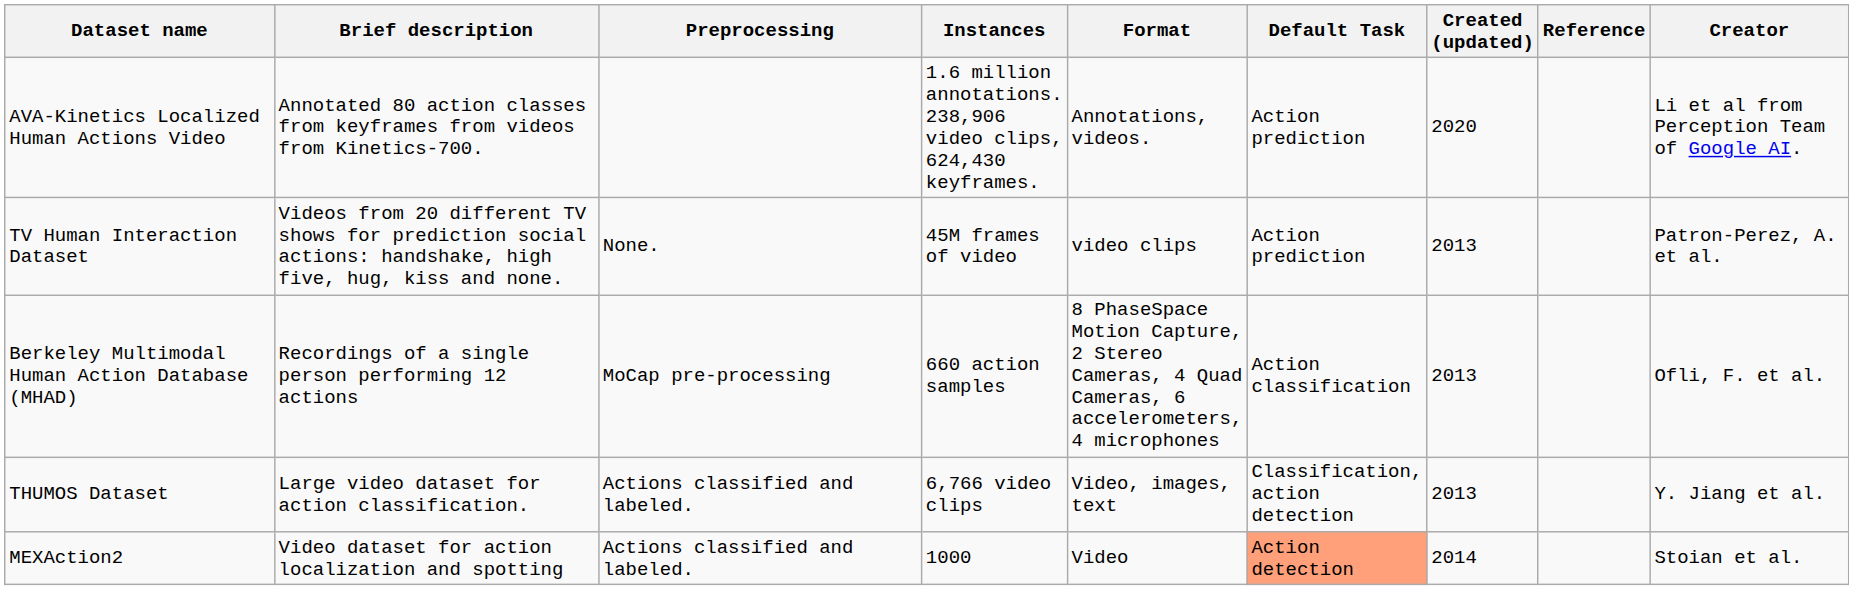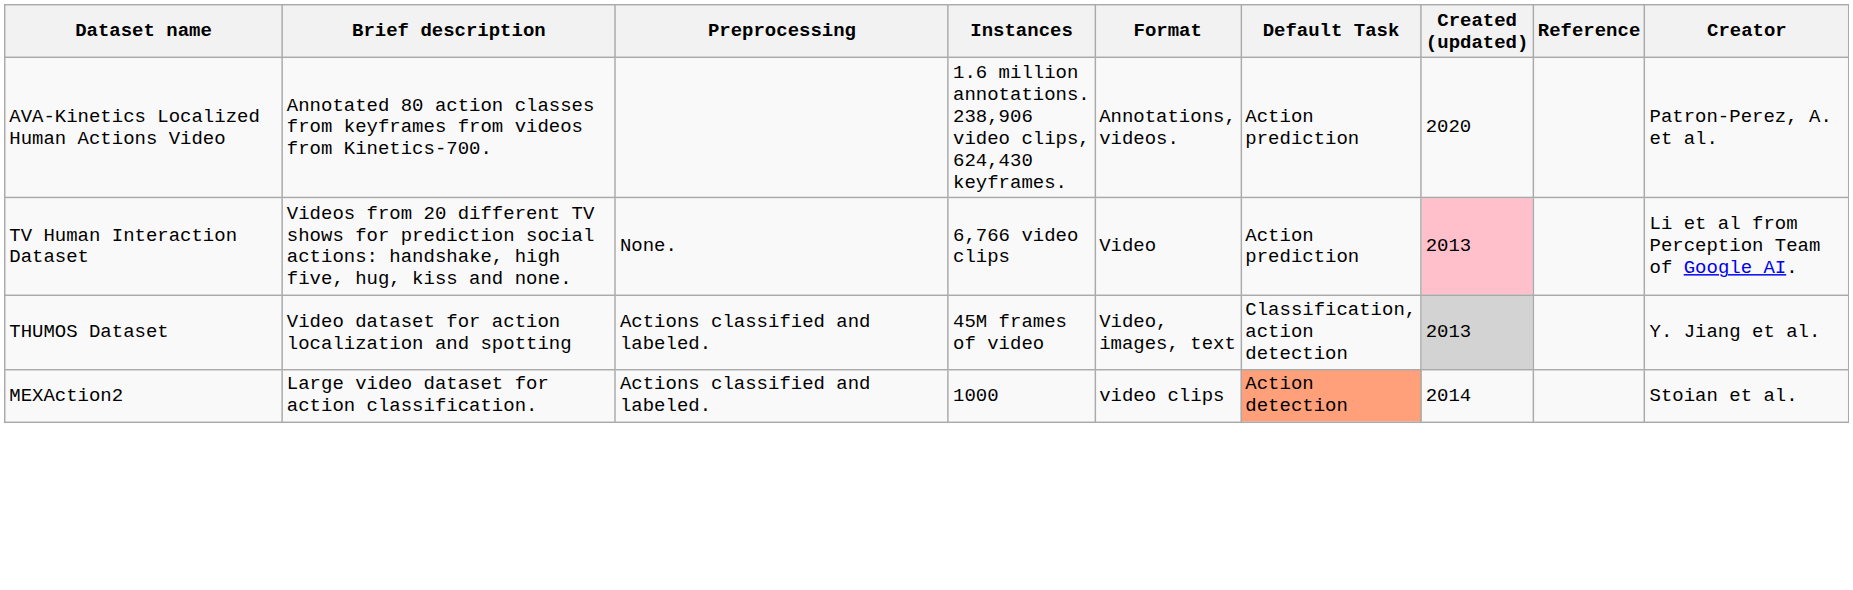 <table class="wikitable sortable" style="width: 100%">
 <tr>
 <th scope="col" style="width: 15%;">Dataset name</th>
 <th scope="col" style="width: 18%;">Brief description</th>
 <th scope="col" style="width: 18%;">Preprocessing</th>
 <th scope="col" style="width: 6%;">Instances</th>
 <th scope="col" style="width: 7%;">Format</th>
 <th scope="col" style="width: 7%;">Default Task</th>
 <th scope="col" style="width: 6%;">Created (updated)</th>
 <th scope="col" style="width: 6%;">Reference</th>
 <th scope="col" style="width: 11%;">Creator</th>
 </tr>
 <tr>
 <td>AVA-Kinetics Localized Human Actions Video</td>
 <td>Annotated 80 action classes from keyframes from videos from Kinetics-700.</td>
 <td></td>
 <td>1.6 million annotations. 238,906 video clips, 624,430 keyframes.</td>
 <td>Annotations, videos.</td>
 <td>Action prediction</td>
 <td>2020</td>
 <td></td>
-<td>Li et al from Perception Team of <a href='#'>Google AI</a>.</td>
+<td>Patron-Perez, A. et al.</td>
 </tr>
 <tr>
 <td>TV Human Interaction Dataset</td>
 <td>Videos from 20 different TV shows for prediction social actions: handshake, high five, hug, kiss and none.</td>
 <td>None.</td>
-<td>45M frames of video</td>
-<td>video clips</td>
+<td>6,766 video clips</td>
+<td>Video</td>
 <td>Action prediction</td>
-<td>2013</td>
+<td style="background: pink;">2013</td>
 <td></td>
-<td>Patron-Perez, A. et al.</td>
-</tr>
-<tr>
-<td>Berkeley Multimodal Human Action Database (MHAD)</td>
-<td>Recordings of a single person performing 12 actions</td>
-<td>MoCap pre-processing</td>
-<td>660 action samples</td>
-<td>8 PhaseSpace Motion Capture, 2 Stereo Cameras, 4 Quad Cameras, 6 accelerometers, 4 microphones</td>
-<td>Action classification</td>
-<td>2013</td>
-<td></td>
-<td>Ofli, F. et al.</td>
+<td>Li et al from Perception Team of <a href='#'>Google AI</a>.</td>
 </tr>
 <tr>
 <td>THUMOS Dataset</td>
-<td>Large video dataset for action classification.</td>
+<td>Video dataset for action localization and spotting</td>
 <td>Actions classified and labeled.</td>
-<td>6,766 video clips</td>
+<td>45M frames of video</td>
 <td>Video, images, text</td>
 <td>Classification, action detection</td>
-<td>2013</td>
+<td style="background: lightgrey;">2013</td>
 <td></td>
 <td>Y. Jiang et al.</td>
 </tr>
 <tr>
 <td>MEXAction2</td>
-<td>Video dataset for action localization and spotting</td>
+<td>Large video dataset for action classification.</td>
 <td>Actions classified and labeled.</td>
 <td>1000</td>
-<td>Video</td>
+<td>video clips</td>
 <td style="background: lightsalmon;">Action detection</td>
 <td>2014</td>
 <td></td>
 <td>Stoian et al.</td>
 </tr>
 </table>
